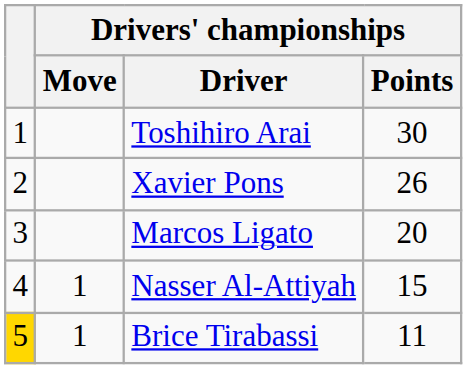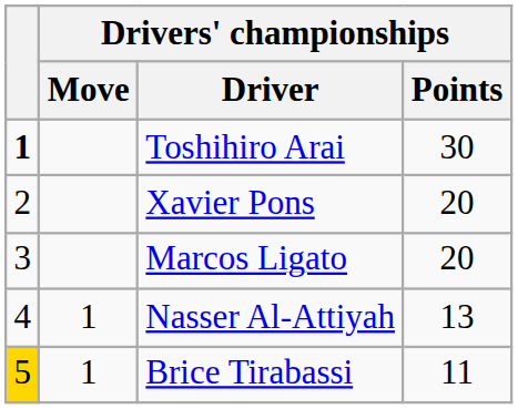 <table class="wikitable" style="font-size:85%;">
 <tr>
 <th rowspan="2"></th>
 <th colspan="3">Drivers' championships</th>
 </tr>
 <tr>
 <th>Move</th>
 <th>Driver</th>
 <th>Points</th>
 </tr>
 <tr>
-<td align="center">1</td>
+<td align="center"><strong>1</strong></td>
 <td align="center"></td>
 <td> <a href='#'>Toshihiro Arai</a></td>
 <td align="center">30</td>
 </tr>
 <tr>
 <td align="center">2</td>
 <td align="center"></td>
 <td> <a href='#'>Xavier Pons</a></td>
-<td align="center">26</td>
+<td align="center">20</td>
 </tr>
 <tr>
 <td align="center">3</td>
 <td align="center"></td>
 <td> <a href='#'>Marcos Ligato</a></td>
 <td align="center">20</td>
 </tr>
 <tr>
 <td align="center">4</td>
 <td align="center"> 1</td>
 <td> <a href='#'>Nasser Al-Attiyah</a></td>
-<td align="center">15</td>
+<td align="center">13</td>
 </tr>
 <tr>
 <td align="center" style="background: gold;">5</td>
 <td align="center"> 1</td>
 <td> <a href='#'>Brice Tirabassi</a></td>
 <td align="center">11</td>
 </tr>
 </table>
